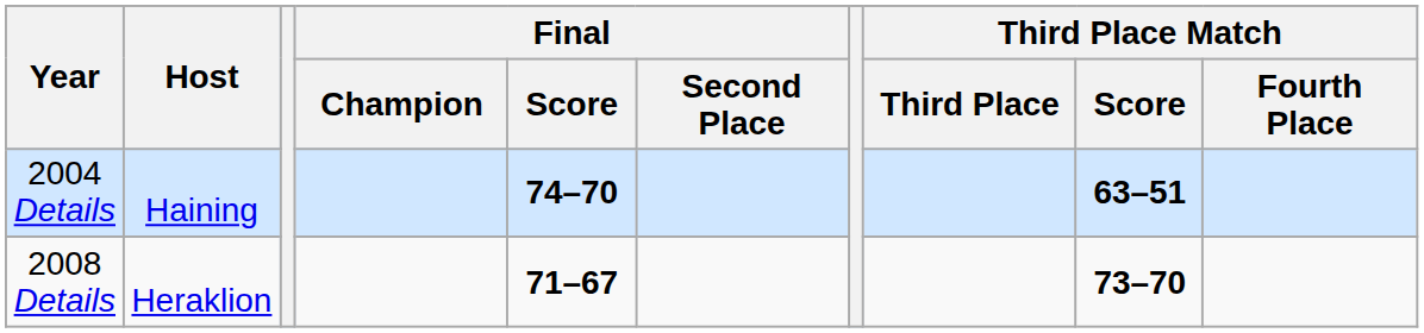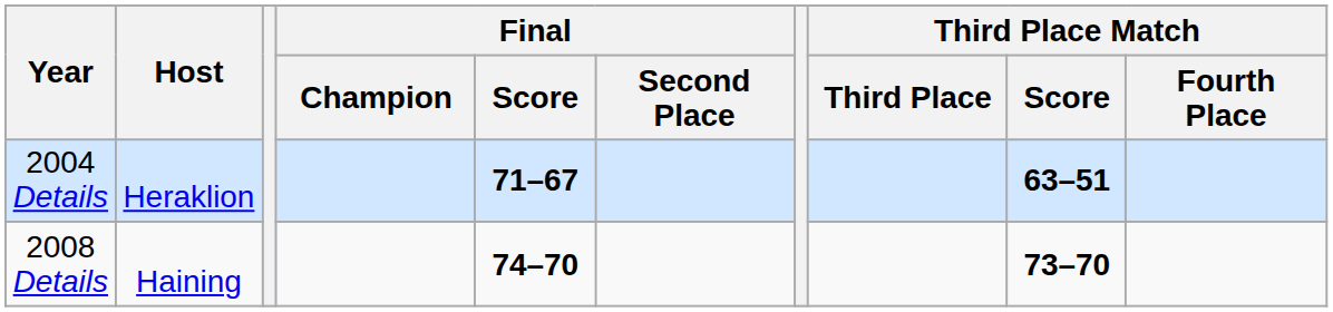 <table class="wikitable" style="font-size:90%; width: 98%; text-align: center;">
 <tr bgcolor=#C1D8FF>
 <th rowspan=2 width=5%>Year</th>
 <th rowspan=2 width=10%>Host</th>
 <th width=1% rowspan=4 bgcolor=ffffff></th>
 <th colspan=3>Final</th>
 <th width=1% rowspan=4 bgcolor=ffffff></th>
 <th colspan=3>Third Place Match</th>
 </tr>
 <tr bgcolor=#EFEFEF>
 <th width=15%>Champion</th>
 <th width=9%>Score</th>
 <th width=15%>Second Place</th>
 <th width=15%>Third Place</th>
 <th width=9%>Score</th>
 <th width=15%>Fourth Place</th>
 </tr>
 <tr bgcolor=#D0E7FF>
 <td>2004<br><em><a href='#'>Details</a></em></td>
-<td><br><a href='#'>Haining</a></td>
+<td><br><a href='#'>Heraklion</a></td>
 <td><strong></strong></td>
-<td><strong>74–70</strong></td>
+<td><strong>71–67</strong></td>
 <td></td>
 <td></td>
 <td><strong>63–51</strong></td>
 <td></td>
 </tr>
 <tr>
 <td>2008<br><em><a href='#'>Details</a></em></td>
-<td><br><a href='#'>Heraklion</a></td>
+<td><br><a href='#'>Haining</a></td>
 <td><strong></strong></td>
-<td><strong>71–67</strong></td>
+<td><strong>74–70</strong></td>
 <td></td>
 <td></td>
 <td><strong>73–70</strong></td>
 <td></td>
 </tr>
 </table>
